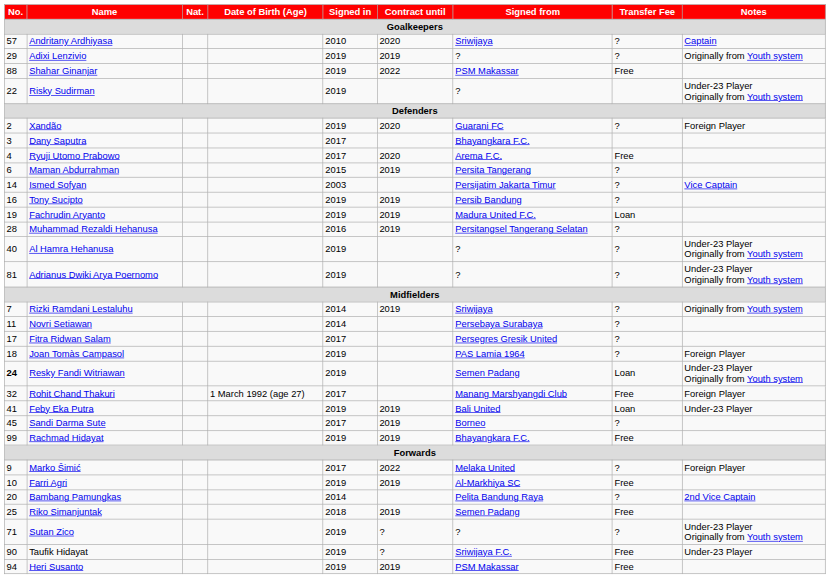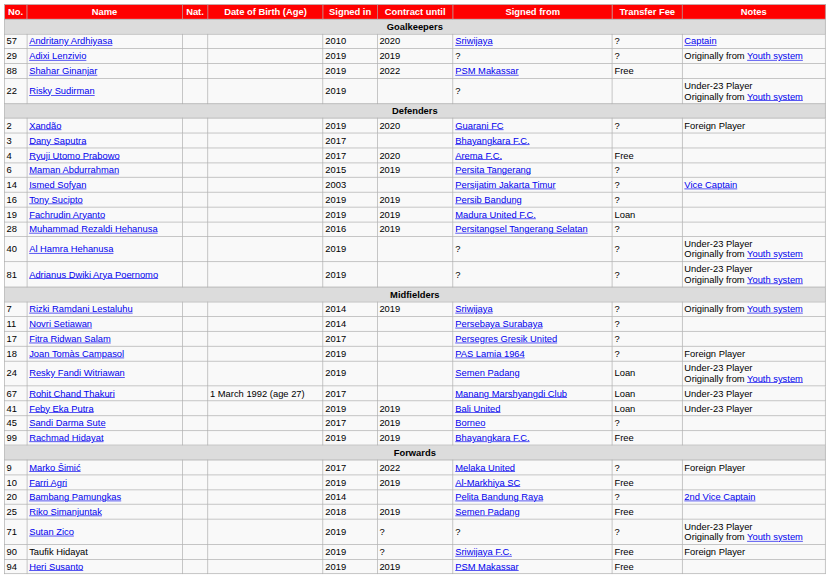 <table class="wikitable"  style="text-align:left; font-size:90%; width:100%;">
 <tr>
 <th style="background:red; color:white; text-align:center;">No.</th>
 <th style="background:red; color:white; text-align:center;">Name</th>
 <th style="background:red; color:white; text-align:center;">Nat.</th>
 <th style="background:red; color:white; text-align:center;">Date of Birth (Age)</th>
 <th style="background:red; color:white; text-align:center;">Signed in</th>
 <th style="background:red; color:white; text-align:center;">Contract until</th>
 <th style="background:red; color:white; text-align:center;">Signed from</th>
 <th style="background:red; color:white; text-align:center;">Transfer Fee</th>
 <th style="background:red; color:white; text-align:center;">Notes</th>
 </tr>
 <tr>
 <th colspan="9" style="background:#dcdcdc; text-align:center;">Goalkeepers</th>
 </tr>
 <tr>
 <td>57</td>
 <td><a href='#'>Andritany Ardhiyasa</a></td>
 <td></td>
 <td></td>
 <td>2010</td>
 <td>2020</td>
 <td> <a href='#'>Sriwijaya</a></td>
 <td>?</td>
 <td><a href='#'>Captain</a></td>
 </tr>
 <tr>
 <td>29</td>
 <td><a href='#'>Adixi Lenzivio</a></td>
 <td></td>
 <td></td>
 <td>2019</td>
 <td>2019</td>
 <td>?</td>
 <td>?</td>
 <td>Originally from <a href='#'>Youth system</a></td>
 </tr>
 <tr>
 <td>88</td>
 <td><a href='#'>Shahar Ginanjar</a></td>
 <td></td>
 <td></td>
 <td>2019</td>
 <td>2022</td>
 <td> <a href='#'>PSM Makassar</a></td>
 <td>Free</td>
 <td></td>
 </tr>
 <tr>
 <td>22</td>
 <td><a href='#'>Risky Sudirman</a></td>
 <td></td>
 <td></td>
 <td>2019</td>
 <td></td>
 <td>?</td>
 <td></td>
 <td>Under-23 Player <br> Originally from <a href='#'>Youth system</a></td>
 </tr>
 <tr>
 <th colspan="9" style="background:#dcdcdc; text-align:center;">Defenders</th>
 </tr>
 <tr>
 <td>2</td>
 <td><a href='#'>Xandão</a></td>
 <td></td>
 <td></td>
 <td>2019</td>
 <td>2020</td>
 <td> <a href='#'>Guarani FC</a></td>
 <td>?</td>
 <td>Foreign Player</td>
 </tr>
 <tr>
 <td>3</td>
 <td><a href='#'>Dany Saputra</a></td>
 <td></td>
 <td></td>
 <td>2017</td>
 <td></td>
 <td> <a href='#'>Bhayangkara F.C.</a></td>
 <td></td>
 <td></td>
 </tr>
 <tr>
 <td>4</td>
 <td><a href='#'>Ryuji Utomo Prabowo</a></td>
 <td></td>
 <td></td>
 <td>2017</td>
 <td>2020</td>
 <td> <a href='#'>Arema F.C.</a></td>
 <td>Free</td>
 <td></td>
 </tr>
 <tr>
 <td>6</td>
 <td><a href='#'>Maman Abdurrahman</a></td>
 <td></td>
 <td></td>
 <td>2015</td>
 <td>2019</td>
 <td> <a href='#'>Persita Tangerang</a></td>
 <td>?</td>
 <td></td>
 </tr>
 <tr>
 <td>14</td>
 <td><a href='#'>Ismed Sofyan</a></td>
 <td></td>
 <td></td>
 <td>2003</td>
 <td></td>
 <td> <a href='#'>Persijatim Jakarta Timur</a></td>
 <td>?</td>
 <td><a href='#'>Vice Captain</a></td>
 </tr>
 <tr>
 <td>16</td>
 <td><a href='#'>Tony Sucipto</a></td>
 <td></td>
 <td></td>
 <td>2019</td>
 <td>2019</td>
 <td> <a href='#'>Persib Bandung</a></td>
 <td>?</td>
 <td></td>
 </tr>
 <tr>
 <td>19</td>
 <td><a href='#'>Fachrudin Aryanto</a></td>
 <td></td>
 <td></td>
 <td>2019</td>
 <td>2019</td>
 <td> <a href='#'>Madura United F.C.</a></td>
 <td>Loan</td>
 <td></td>
 </tr>
 <tr>
 <td>28</td>
 <td><a href='#'>Muhammad Rezaldi Hehanusa</a></td>
 <td></td>
 <td></td>
 <td>2016</td>
 <td>2019</td>
 <td> <a href='#'>Persitangsel Tangerang Selatan</a></td>
 <td>?</td>
 <td></td>
 </tr>
 <tr>
 <td>40</td>
 <td><a href='#'>Al Hamra Hehanusa</a></td>
 <td></td>
 <td></td>
 <td>2019</td>
 <td></td>
 <td>?</td>
 <td>?</td>
 <td>Under-23 Player <br> Originally from <a href='#'>Youth system</a></td>
 </tr>
 <tr>
 <td>81</td>
 <td><a href='#'>Adrianus Dwiki Arya Poernomo</a></td>
 <td></td>
 <td></td>
 <td>2019</td>
 <td></td>
 <td>?</td>
 <td>?</td>
 <td>Under-23 Player <br> Originally from <a href='#'>Youth system</a></td>
 </tr>
 <tr>
 <th colspan="9" style="background:#dcdcdc; text-align:center;">Midfielders</th>
 </tr>
 <tr>
 <td>7</td>
 <td><a href='#'>Rizki Ramdani Lestaluhu</a></td>
 <td></td>
 <td></td>
 <td>2014</td>
 <td>2019</td>
 <td> <a href='#'>Sriwijaya</a></td>
 <td>?</td>
 <td>Originally from <a href='#'>Youth system</a></td>
 </tr>
 <tr>
 <td>11</td>
 <td><a href='#'>Novri Setiawan</a></td>
 <td></td>
 <td></td>
 <td>2014</td>
 <td></td>
 <td> <a href='#'>Persebaya Surabaya</a></td>
 <td>?</td>
 <td></td>
 </tr>
 <tr>
 <td>17</td>
 <td><a href='#'>Fitra Ridwan Salam</a></td>
 <td></td>
 <td></td>
 <td>2017</td>
 <td></td>
 <td> <a href='#'>Persegres Gresik United</a></td>
 <td>?</td>
 <td></td>
 </tr>
 <tr>
 <td>18</td>
 <td><a href='#'>Joan Tomàs Campasol</a></td>
 <td></td>
 <td></td>
 <td>2019</td>
 <td></td>
 <td> <a href='#'>PAS Lamia 1964</a></td>
 <td>?</td>
 <td>Foreign Player</td>
 </tr>
 <tr>
-<td><strong>24</strong></td>
+<td>24</td>
 <td><a href='#'>Resky Fandi Witriawan</a></td>
 <td></td>
 <td></td>
 <td>2019</td>
 <td></td>
 <td> <a href='#'>Semen Padang</a></td>
 <td>Loan</td>
 <td>Under-23 Player <br> Originally from <a href='#'>Youth system</a></td>
 </tr>
 <tr>
-<td>32</td>
+<td>67</td>
 <td><a href='#'>Rohit Chand Thakuri</a></td>
 <td></td>
 <td>1 March 1992 (age 27)</td>
 <td>2017</td>
 <td></td>
 <td> <a href='#'>Manang Marshyangdi Club</a></td>
-<td>Free</td>
-<td>Foreign Player</td>
+<td>Loan</td>
+<td>Under-23 Player</td>
 </tr>
 <tr>
 <td>41</td>
 <td><a href='#'>Feby Eka Putra</a></td>
 <td></td>
 <td></td>
 <td>2019</td>
 <td>2019</td>
 <td> <a href='#'>Bali United</a></td>
 <td>Loan</td>
 <td>Under-23 Player</td>
 </tr>
 <tr>
 <td>45</td>
 <td><a href='#'>Sandi Darma Sute</a></td>
 <td></td>
 <td></td>
 <td>2017</td>
 <td>2019</td>
 <td> <a href='#'>Borneo</a></td>
 <td>?</td>
 <td></td>
 </tr>
 <tr>
 <td>99</td>
 <td><a href='#'>Rachmad Hidayat</a></td>
 <td></td>
 <td></td>
 <td>2019</td>
 <td>2019</td>
 <td> <a href='#'>Bhayangkara F.C.</a></td>
 <td>Free</td>
 <td></td>
 </tr>
 <tr>
 <th colspan="9" style="background:#dcdcdc; text-align:center;">Forwards</th>
 </tr>
 <tr>
 <td>9</td>
 <td><a href='#'>Marko Šimić</a></td>
 <td></td>
 <td></td>
 <td>2017</td>
 <td>2022</td>
 <td> <a href='#'>Melaka United</a></td>
 <td>?</td>
 <td>Foreign Player</td>
 </tr>
 <tr>
 <td>10</td>
 <td><a href='#'>Farri Agri</a></td>
 <td></td>
 <td></td>
 <td>2019</td>
 <td>2019</td>
 <td> <a href='#'>Al-Markhiya SC</a></td>
 <td>Free</td>
 <td></td>
 </tr>
 <tr>
 <td>20</td>
 <td><a href='#'>Bambang Pamungkas</a></td>
 <td></td>
 <td></td>
 <td>2014</td>
 <td></td>
 <td> <a href='#'>Pelita Bandung Raya</a></td>
 <td>?</td>
 <td><a href='#'>2nd Vice Captain</a></td>
 </tr>
 <tr>
 <td>25</td>
 <td><a href='#'>Riko Simanjuntak</a></td>
 <td></td>
 <td></td>
 <td>2018</td>
 <td>2019</td>
 <td> <a href='#'>Semen Padang</a></td>
 <td>Free</td>
 <td></td>
 </tr>
 <tr>
 <td>71</td>
 <td><a href='#'>Sutan Zico</a></td>
 <td></td>
 <td></td>
 <td>2019</td>
 <td>?</td>
 <td>?</td>
 <td>?</td>
 <td>Under-23 Player <br> Originally from <a href='#'>Youth system</a></td>
 </tr>
 <tr>
 <td>90</td>
 <td>Taufik Hidayat</td>
 <td></td>
 <td></td>
 <td>2019</td>
 <td>?</td>
 <td> <a href='#'>Sriwijaya F.C.</a></td>
 <td>Free</td>
-<td>Under-23 Player</td>
+<td>Foreign Player</td>
 </tr>
 <tr>
 <td>94</td>
 <td><a href='#'>Heri Susanto</a></td>
 <td></td>
 <td></td>
 <td>2019</td>
 <td>2019</td>
 <td> <a href='#'>PSM Makassar</a></td>
 <td>Free</td>
 <td></td>
 </tr>
 </table>
